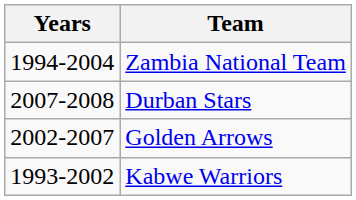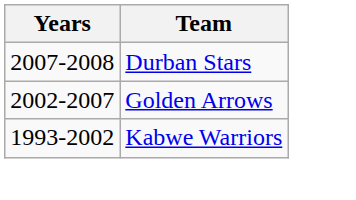 <table class="wikitable">
 <tr>
 <th>Years</th>
 <th>Team</th>
-</tr>
-<tr>
-<td>1994-2004</td>
-<td><a href='#'>Zambia National Team</a></td>
 </tr>
 <tr>
 <td>2007-2008</td>
 <td><a href='#'>Durban Stars</a></td>
 </tr>
 <tr>
 <td>2002-2007</td>
 <td><a href='#'>Golden Arrows</a></td>
 </tr>
 <tr>
 <td>1993-2002</td>
 <td><a href='#'>Kabwe Warriors</a></td>
 </tr>
 </table>
